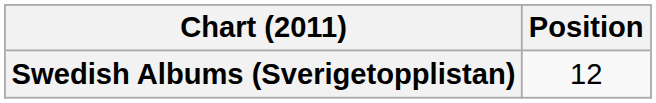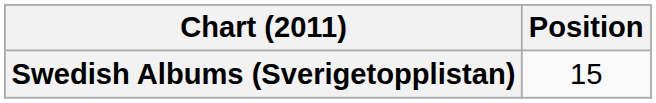 <table class="wikitable plainrowheaders" style="text-align:center">
 <tr>
 <th scope="col">Chart (2011)</th>
 <th scope="col">Position</th>
 </tr>
 <tr>
 <th scope="row">Swedish Albums (Sverigetopplistan)</th>
-<td>12</td>
+<td>15</td>
 </tr>
 </table>
